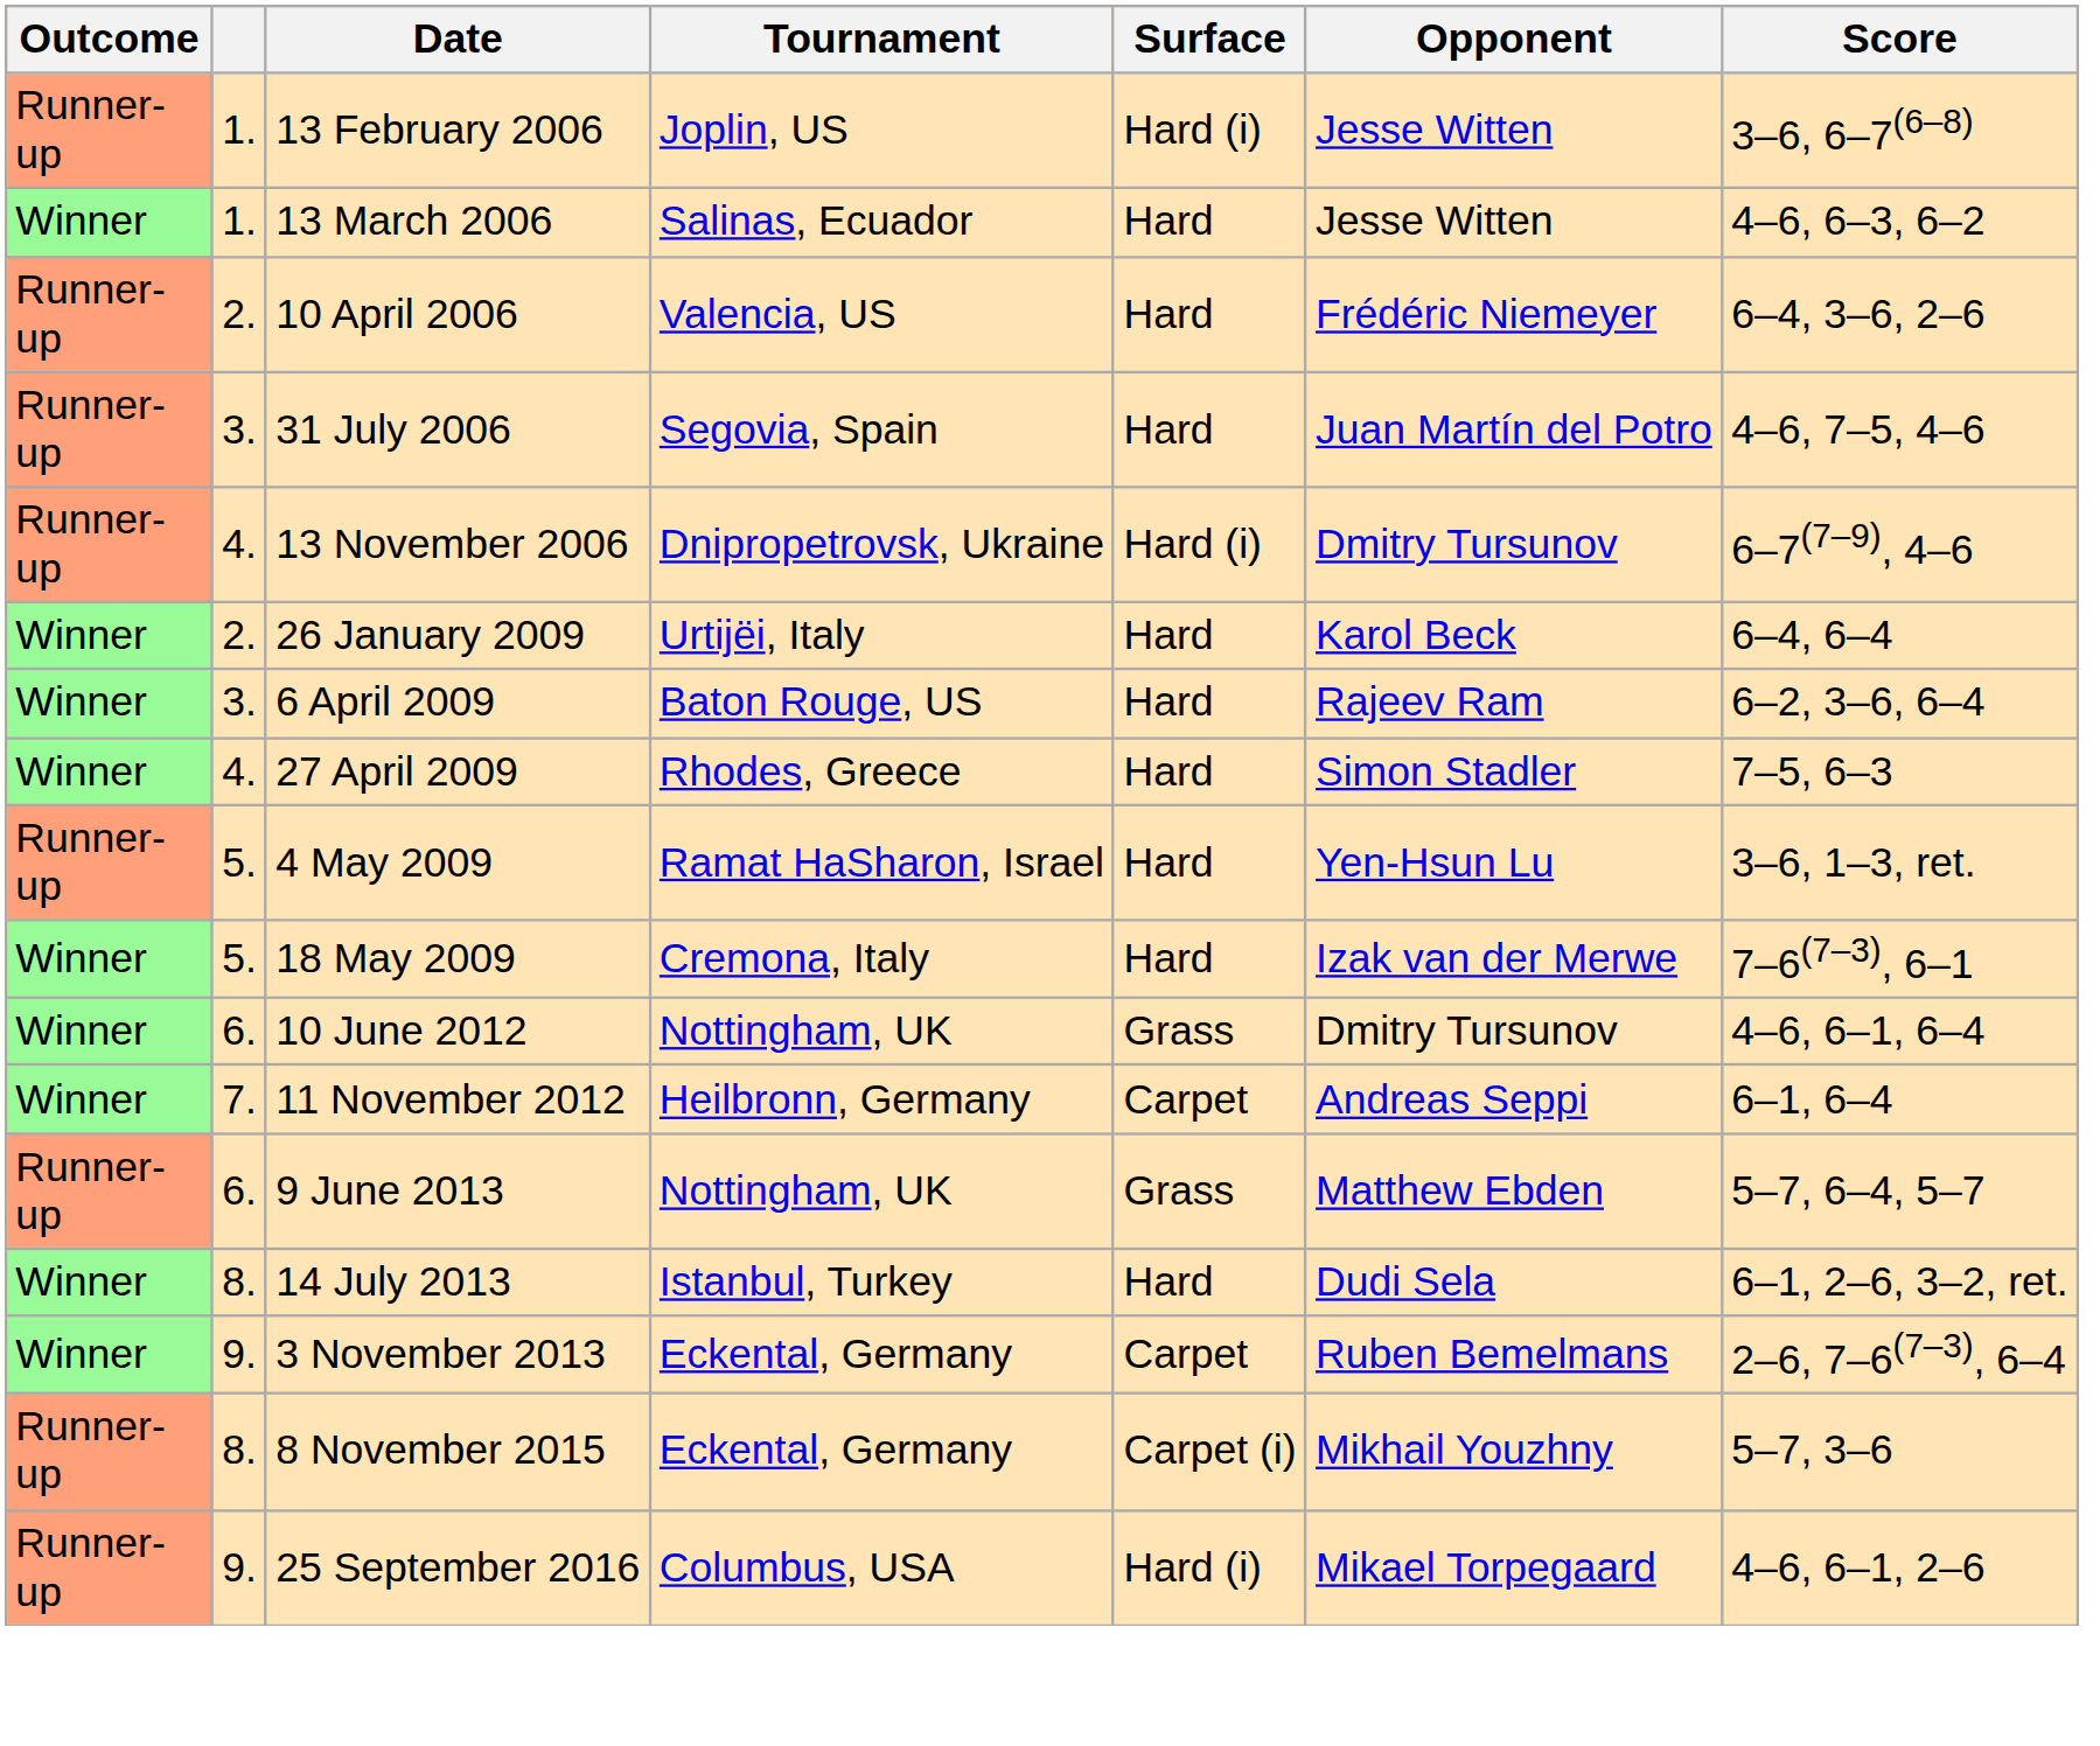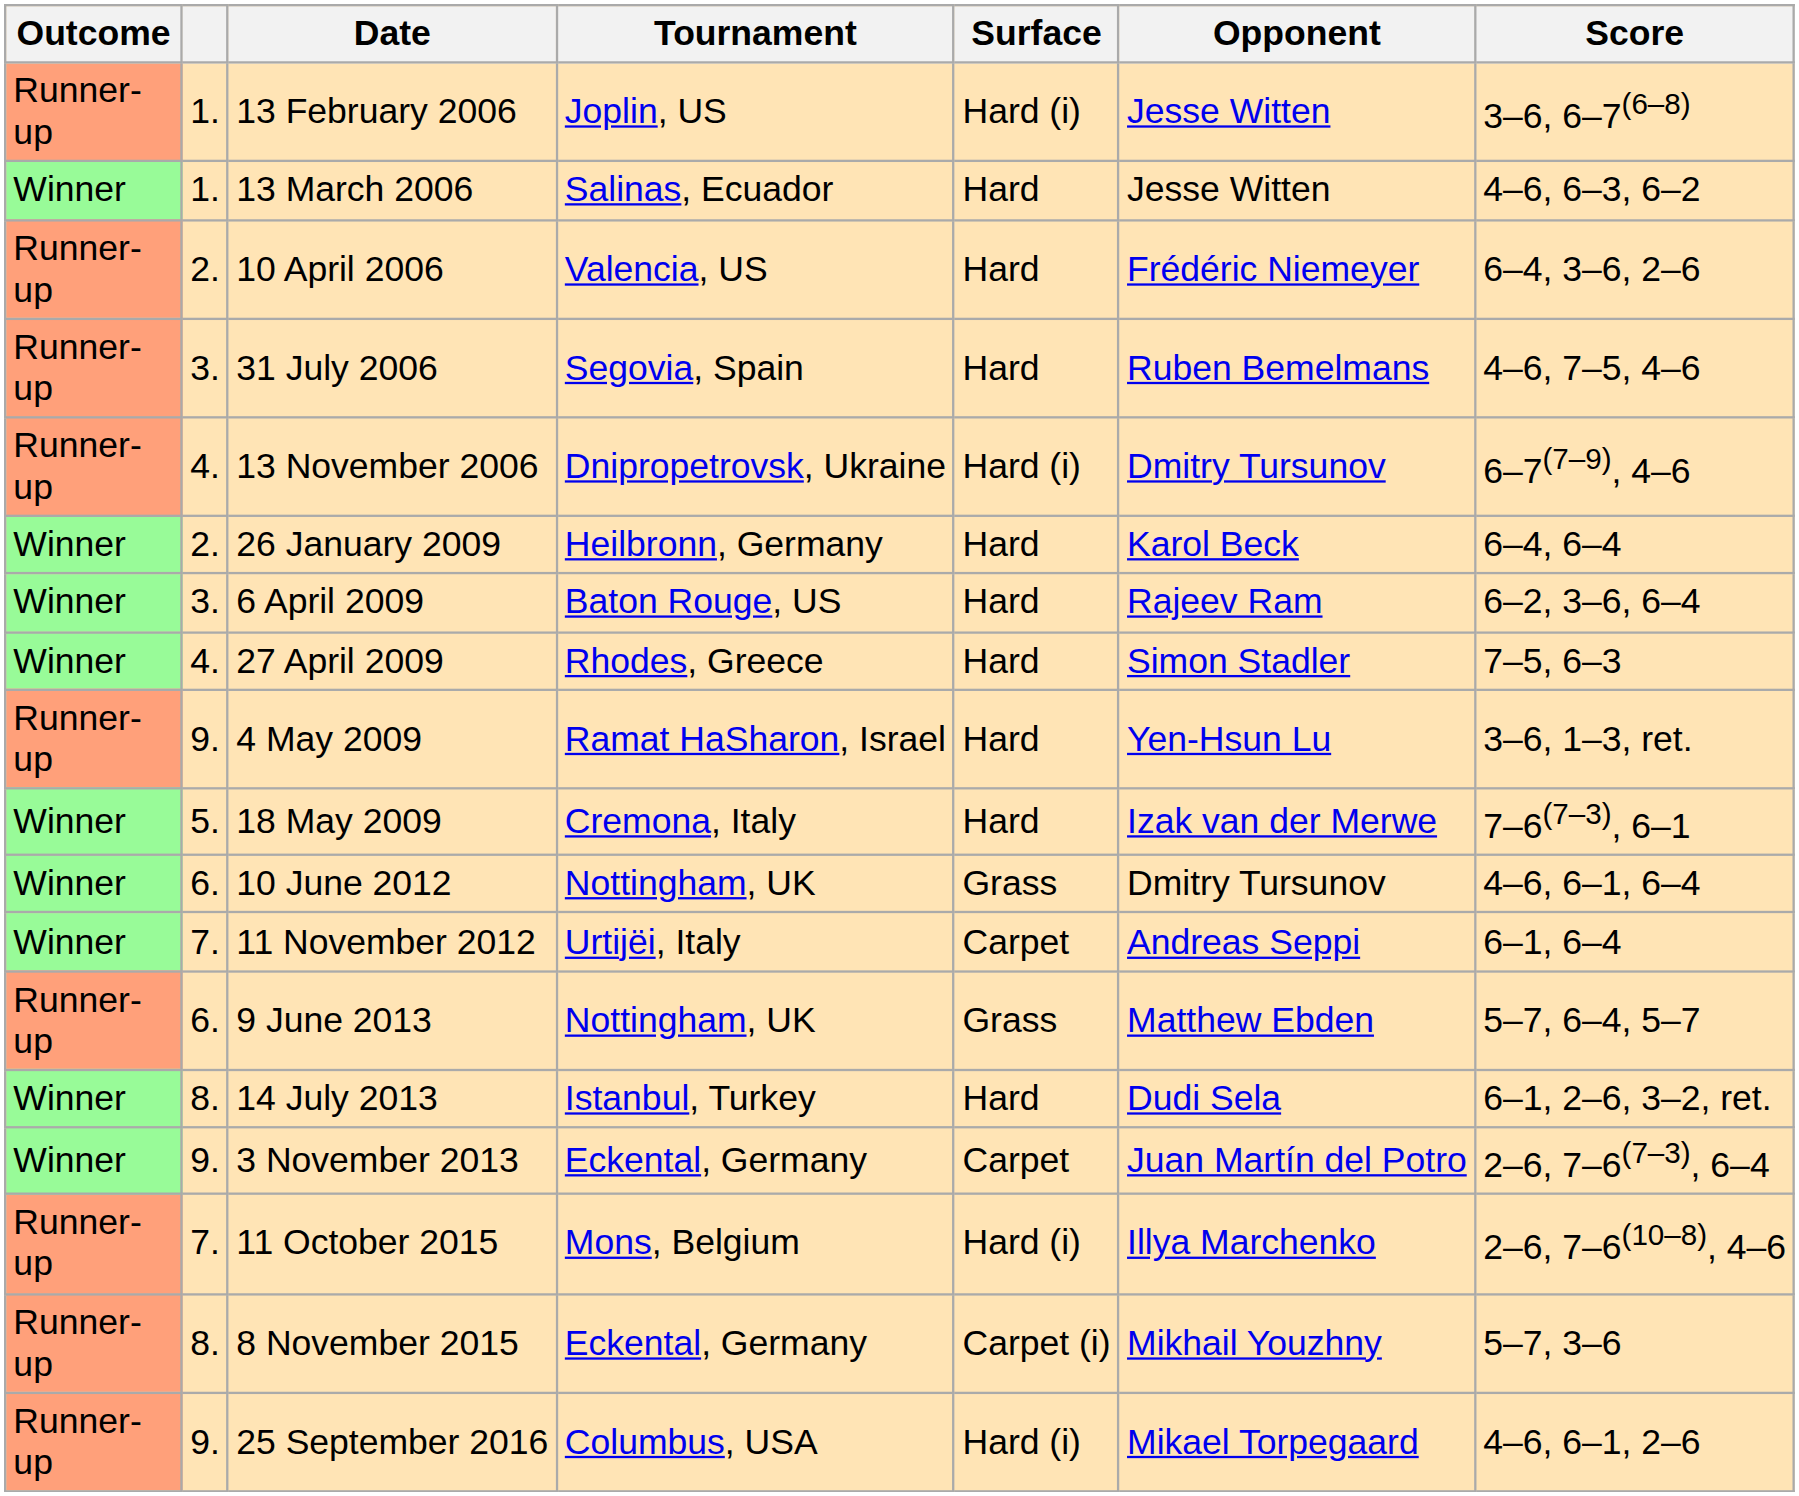 <table class=wikitable style=font-size:97%;background:moccasin>
 <tr>
 <th width=70>Outcome</th>
 <th></th>
 <th>Date</th>
 <th>Tournament</th>
 <th>Surface</th>
 <th>Opponent</th>
 <th class="unsortable">Score</th>
 </tr>
 <tr>
 <td bgcolor=FFA07A>Runner-up</td>
 <td>1.</td>
 <td>13 February 2006</td>
 <td><a href='#'>Joplin</a>, US</td>
 <td>Hard (i)</td>
 <td> <a href='#'>Jesse Witten</a></td>
 <td>3–6, 6–7<sup>(6–8)</sup></td>
 </tr>
 <tr>
 <td bgcolor=98FB98>Winner</td>
 <td>1.</td>
 <td>13 March 2006</td>
 <td><a href='#'>Salinas</a>, Ecuador</td>
 <td>Hard</td>
 <td> Jesse Witten</td>
 <td>4–6, 6–3, 6–2</td>
 </tr>
 <tr>
 <td bgcolor=FFA07A>Runner-up</td>
 <td>2.</td>
 <td>10 April 2006</td>
 <td><a href='#'>Valencia</a>, US</td>
 <td>Hard</td>
 <td> <a href='#'>Frédéric Niemeyer</a></td>
 <td>6–4, 3–6, 2–6</td>
 </tr>
 <tr>
 <td bgcolor=FFA07A>Runner-up</td>
 <td>3.</td>
 <td>31 July 2006</td>
 <td><a href='#'>Segovia</a>, Spain</td>
 <td>Hard</td>
-<td> <a href='#'>Juan Martín del Potro</a></td>
+<td> <a href='#'>Ruben Bemelmans</a></td>
 <td>4–6, 7–5, 4–6</td>
 </tr>
 <tr>
 <td bgcolor=FFA07A>Runner-up</td>
 <td>4.</td>
 <td>13 November 2006</td>
 <td><a href='#'>Dnipropetrovsk</a>, Ukraine</td>
 <td>Hard (i)</td>
 <td> <a href='#'>Dmitry Tursunov</a></td>
 <td>6–7<sup>(7–9)</sup>, 4–6</td>
 </tr>
 <tr>
 <td bgcolor=98FB98>Winner</td>
 <td>2.</td>
 <td>26 January 2009</td>
-<td><a href='#'>Urtijëi</a>, Italy</td>
+<td><a href='#'>Heilbronn</a>, Germany</td>
 <td>Hard</td>
 <td> <a href='#'>Karol Beck</a></td>
 <td>6–4, 6–4</td>
 </tr>
 <tr>
 <td bgcolor=98FB98>Winner</td>
 <td>3.</td>
 <td>6 April 2009</td>
 <td><a href='#'>Baton Rouge</a>, US</td>
 <td>Hard</td>
 <td> <a href='#'>Rajeev Ram</a></td>
 <td>6–2, 3–6, 6–4</td>
 </tr>
 <tr>
 <td bgcolor=98FB98>Winner</td>
 <td>4.</td>
 <td>27 April 2009</td>
 <td><a href='#'>Rhodes</a>, Greece</td>
 <td>Hard</td>
 <td> <a href='#'>Simon Stadler</a></td>
 <td>7–5, 6–3</td>
 </tr>
 <tr>
 <td bgcolor=FFA07A>Runner-up</td>
-<td>5.</td>
+<td>9.</td>
 <td>4 May 2009</td>
 <td><a href='#'>Ramat HaSharon</a>, Israel</td>
 <td>Hard</td>
 <td> <a href='#'>Yen-Hsun Lu</a></td>
 <td>3–6, 1–3, ret.</td>
 </tr>
 <tr>
 <td bgcolor=98FB98>Winner</td>
 <td>5.</td>
 <td>18 May 2009</td>
 <td><a href='#'>Cremona</a>, Italy</td>
 <td>Hard</td>
 <td> <a href='#'>Izak van der Merwe</a></td>
 <td>7–6<sup>(7–3)</sup>, 6–1</td>
 </tr>
 <tr>
 <td bgcolor=98FB98>Winner</td>
 <td>6.</td>
 <td>10 June 2012</td>
 <td><a href='#'>Nottingham</a>, UK</td>
 <td>Grass</td>
 <td> Dmitry Tursunov</td>
 <td>4–6, 6–1, 6–4</td>
 </tr>
 <tr>
 <td bgcolor=98FB98>Winner</td>
 <td>7.</td>
 <td>11 November 2012</td>
-<td><a href='#'>Heilbronn</a>, Germany</td>
+<td><a href='#'>Urtijëi</a>, Italy</td>
 <td>Carpet</td>
 <td> <a href='#'>Andreas Seppi</a></td>
 <td>6–1, 6–4</td>
 </tr>
 <tr>
 <td bgcolor=FFA07A>Runner-up</td>
 <td>6.</td>
 <td>9 June 2013</td>
 <td><a href='#'>Nottingham</a>, UK</td>
 <td>Grass</td>
 <td> <a href='#'>Matthew Ebden</a></td>
 <td>5–7, 6–4, 5–7</td>
 </tr>
 <tr>
 <td bgcolor=98FB98>Winner</td>
 <td>8.</td>
 <td>14 July 2013</td>
 <td><a href='#'>Istanbul</a>, Turkey</td>
 <td>Hard</td>
 <td> <a href='#'>Dudi Sela</a></td>
 <td>6–1, 2–6, 3–2, ret.</td>
 </tr>
 <tr>
 <td bgcolor=98FB98>Winner</td>
 <td>9.</td>
 <td>3 November 2013</td>
 <td><a href='#'>Eckental</a>, Germany</td>
 <td>Carpet</td>
-<td> <a href='#'>Ruben Bemelmans</a></td>
+<td> <a href='#'>Juan Martín del Potro</a></td>
 <td>2–6, 7–6<sup>(7–3)</sup>, 6–4</td>
+</tr>
+<tr>
+<td bgcolor=FFA07A>Runner-up</td>
+<td>7.</td>
+<td>11 October 2015</td>
+<td><a href='#'>Mons</a>, Belgium</td>
+<td>Hard (i)</td>
+<td> <a href='#'>Illya Marchenko</a></td>
+<td>2–6, 7–6<sup>(10–8)</sup>, 4–6</td>
 </tr>
 <tr>
 <td bgcolor=FFA07A>Runner-up</td>
 <td>8.</td>
 <td>8 November 2015</td>
 <td><a href='#'>Eckental</a>, Germany</td>
 <td>Carpet (i)</td>
 <td> <a href='#'>Mikhail Youzhny</a></td>
 <td>5–7, 3–6</td>
 </tr>
 <tr>
 <td bgcolor=FFA07A>Runner-up</td>
 <td>9.</td>
 <td>25 September 2016</td>
 <td><a href='#'>Columbus</a>, USA</td>
 <td>Hard (i)</td>
 <td> <a href='#'>Mikael Torpegaard</a></td>
 <td>4–6, 6–1, 2–6</td>
 </tr>
 </table>
